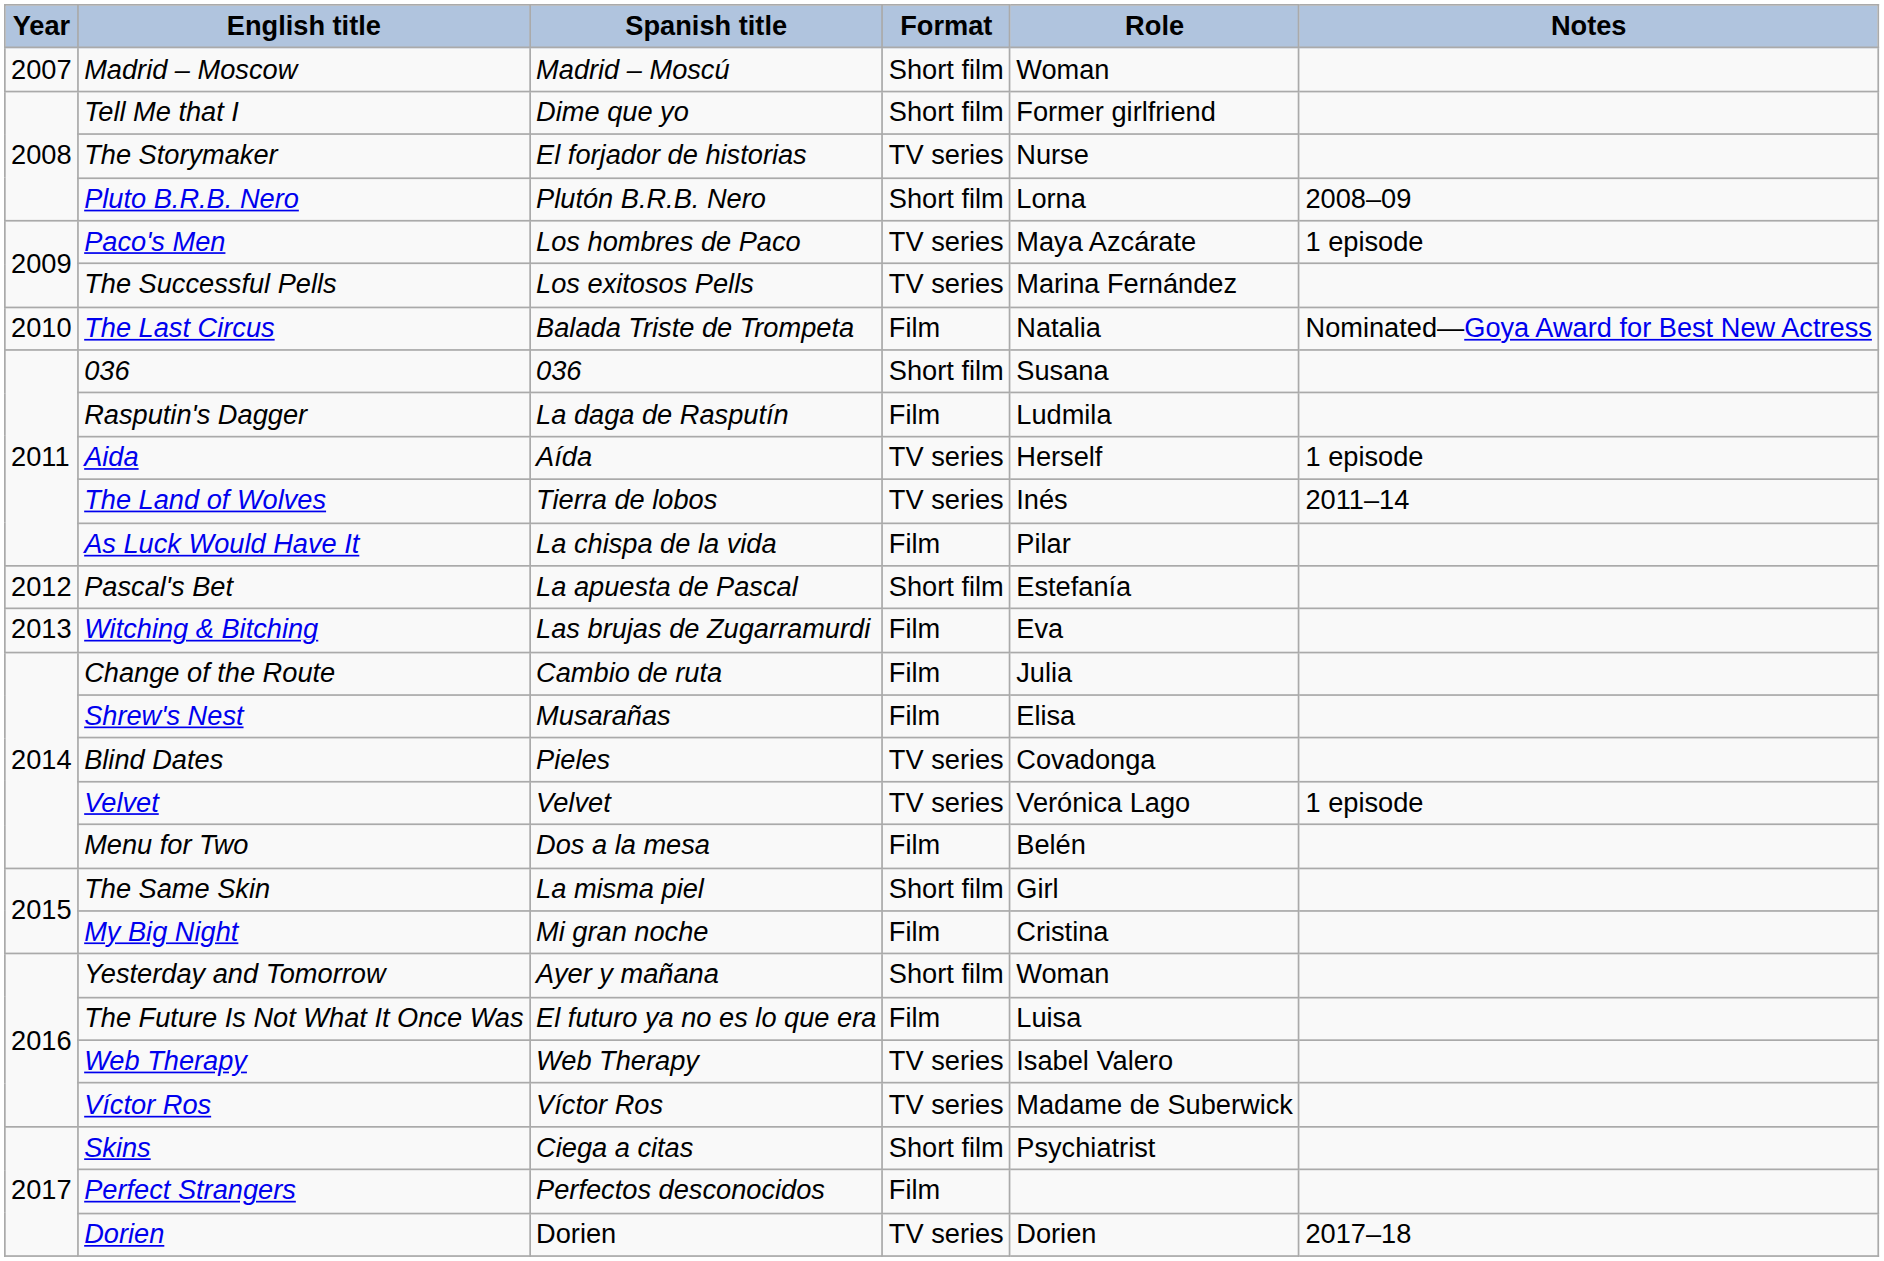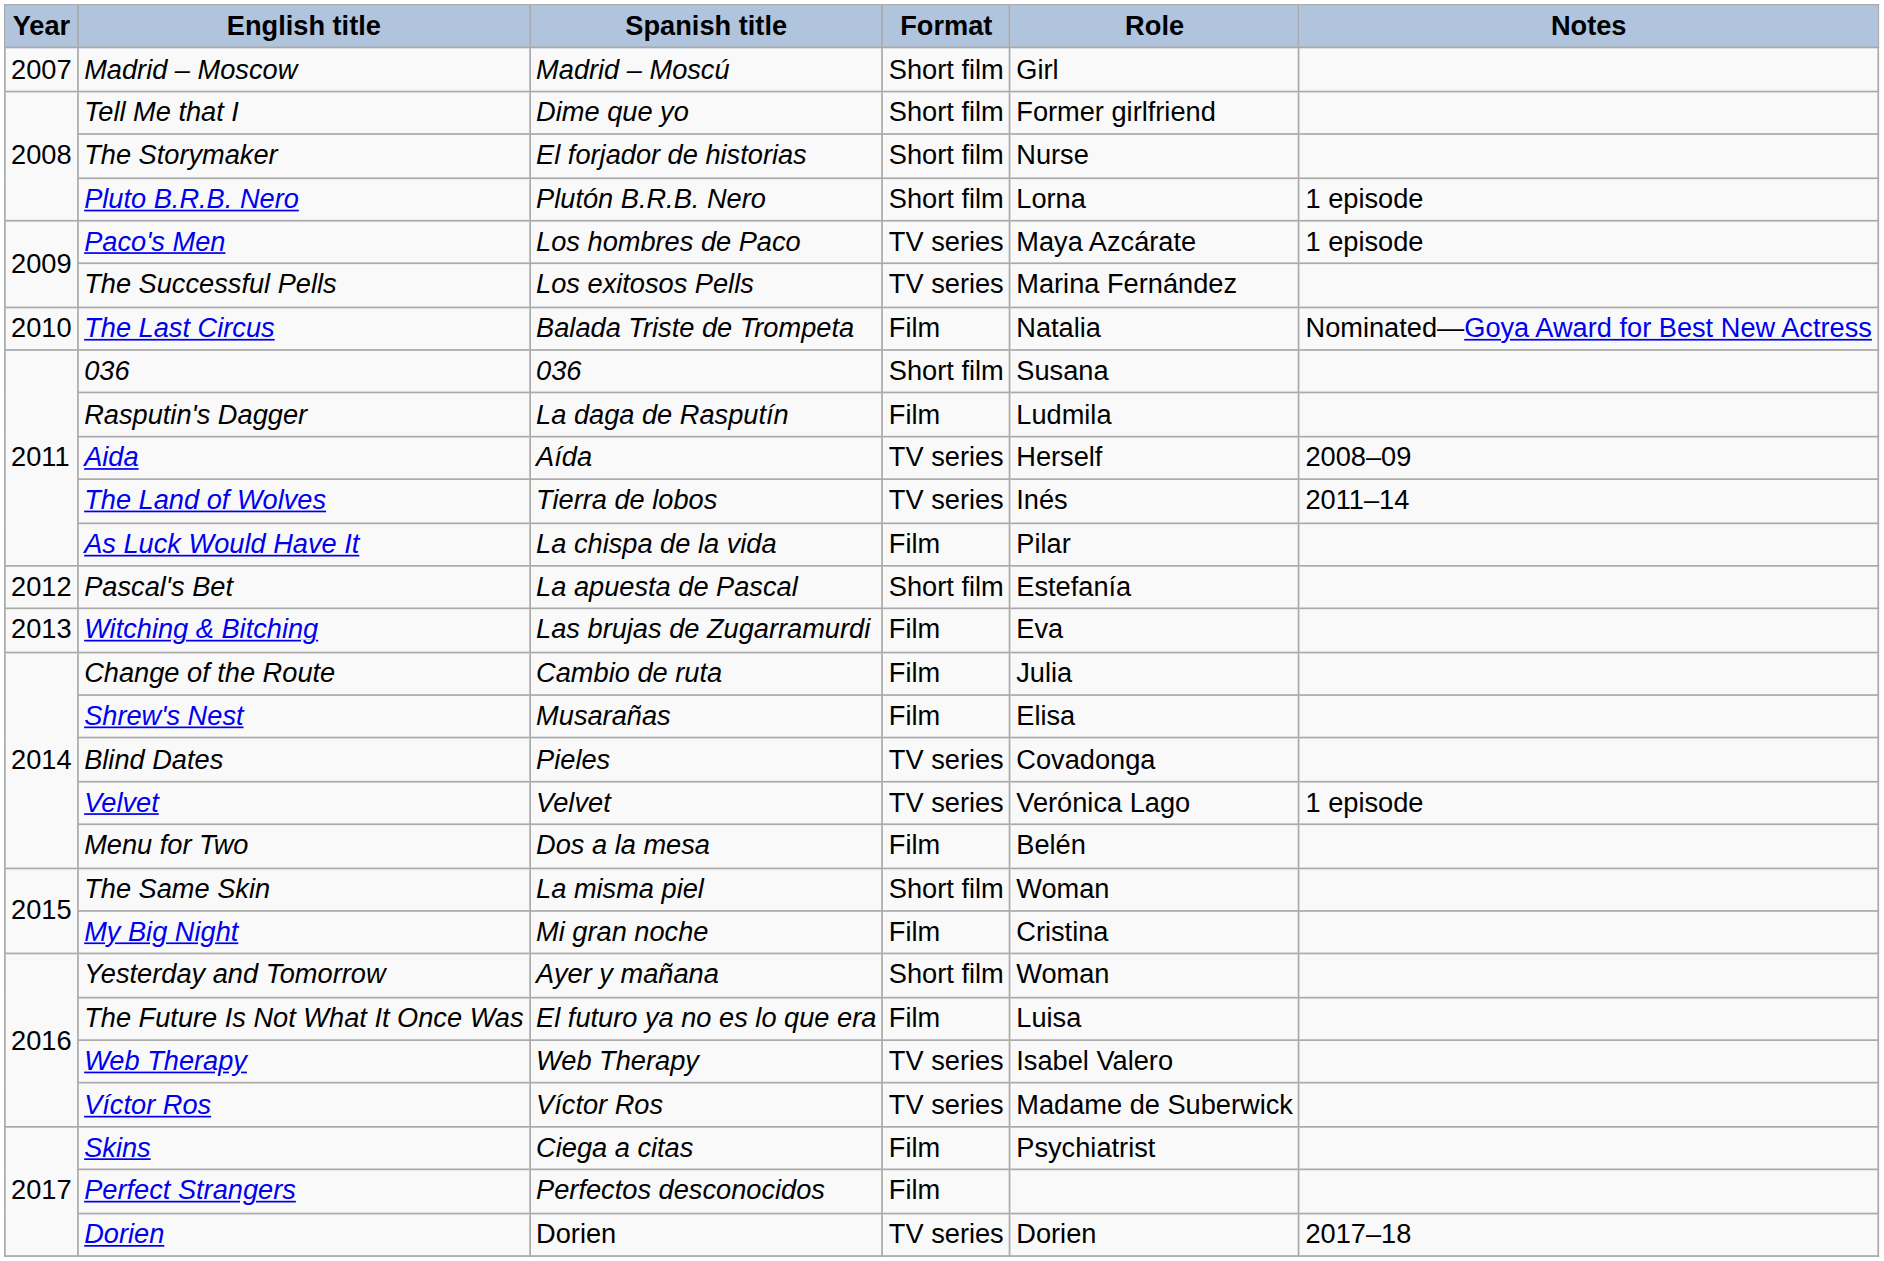 <table class="wikitable">
 <tr>
 <th style="background:#B0C4DE;">Year</th>
 <th style="background:#B0C4DE;">English title</th>
 <th style="background:#B0C4DE;">Spanish title</th>
 <th style="background:#B0C4DE;">Format</th>
 <th style="background:#B0C4DE;">Role</th>
 <th style="background:#B0C4DE;">Notes</th>
 </tr>
 <tr>
 <td>2007</td>
 <td><em>Madrid – Moscow</em></td>
 <td><em>Madrid – Moscú</em></td>
 <td>Short film</td>
-<td>Woman</td>
+<td>Girl</td>
 <td></td>
 </tr>
 <tr>
 <td rowspan="3">2008</td>
 <td><em>Tell Me that I</em></td>
 <td><em>Dime que yo</em></td>
 <td>Short film</td>
 <td>Former girlfriend</td>
 <td></td>
 </tr>
 <tr>
 <td><em>The Storymaker</em></td>
 <td><em>El forjador de historias</em></td>
-<td>TV series</td>
+<td>Short film</td>
 <td>Nurse</td>
 <td></td>
 </tr>
 <tr>
 <td><em><a href='#'>Pluto B.R.B. Nero</a></em></td>
 <td><em>Plutón B.R.B. Nero</em></td>
 <td>Short film</td>
 <td>Lorna</td>
-<td>2008–09</td>
+<td>1 episode</td>
 </tr>
 <tr>
 <td rowspan="2">2009</td>
 <td><em><a href='#'>Paco's Men</a></em></td>
 <td><em>Los hombres de Paco</em></td>
 <td>TV series</td>
 <td>Maya Azcárate</td>
 <td>1 episode</td>
 </tr>
 <tr>
 <td><em>The Successful Pells</em></td>
 <td><em>Los exitosos Pells</em></td>
 <td>TV series</td>
 <td>Marina Fernández</td>
 <td></td>
 </tr>
 <tr>
 <td>2010</td>
 <td><em><a href='#'>The Last Circus</a></em></td>
 <td><em>Balada Triste de Trompeta</em></td>
 <td>Film</td>
 <td>Natalia</td>
 <td>Nominated—<a href='#'>Goya Award for Best New Actress</a></td>
 </tr>
 <tr>
 <td rowspan="5">2011</td>
 <td><em>036</em></td>
 <td><em>036</em></td>
 <td>Short film</td>
 <td>Susana</td>
 <td></td>
 </tr>
 <tr>
 <td><em>Rasputin's Dagger</em></td>
 <td><em>La daga de Rasputín</em></td>
 <td>Film</td>
 <td>Ludmila</td>
 <td></td>
 </tr>
 <tr>
 <td><em><a href='#'>Aida</a></em></td>
 <td><em>Aída</em></td>
 <td>TV series</td>
 <td>Herself</td>
-<td>1 episode</td>
+<td>2008–09</td>
 </tr>
 <tr>
 <td><em><a href='#'>The Land of Wolves</a></em></td>
 <td><em>Tierra de lobos</em></td>
 <td>TV series</td>
 <td>Inés</td>
 <td>2011–14</td>
 </tr>
 <tr>
 <td><em><a href='#'>As Luck Would Have It</a></em></td>
 <td><em>La chispa de la vida</em></td>
 <td>Film</td>
 <td>Pilar</td>
 <td></td>
 </tr>
 <tr>
 <td>2012</td>
 <td><em>Pascal's Bet</em></td>
 <td><em>La apuesta de Pascal</em></td>
 <td>Short film</td>
 <td>Estefanía</td>
 <td></td>
 </tr>
 <tr>
 <td>2013</td>
 <td><em><a href='#'>Witching & Bitching</a></em></td>
 <td><em>Las brujas de Zugarramurdi</em></td>
 <td>Film</td>
 <td>Eva</td>
 <td></td>
 </tr>
 <tr>
 <td rowspan="5">2014</td>
 <td><em>Change of the Route</em></td>
 <td><em>Cambio de ruta</em></td>
 <td>Film</td>
 <td>Julia</td>
 <td></td>
 </tr>
 <tr>
 <td><em><a href='#'>Shrew's Nest</a></em></td>
 <td><em>Musarañas</em></td>
 <td>Film</td>
 <td>Elisa</td>
 <td></td>
 </tr>
 <tr>
 <td><em>Blind Dates</em></td>
 <td><em>Pieles</em></td>
 <td>TV series</td>
 <td>Covadonga</td>
 <td></td>
 </tr>
 <tr>
 <td><em><a href='#'>Velvet</a></em></td>
 <td><em>Velvet</em></td>
 <td>TV series</td>
 <td>Verónica Lago</td>
 <td>1 episode</td>
 </tr>
 <tr>
 <td><em>Menu for Two</em></td>
 <td><em>Dos a la mesa</em></td>
 <td>Film</td>
 <td>Belén</td>
 <td></td>
 </tr>
 <tr>
 <td rowspan="2">2015</td>
 <td><em>The Same Skin</em></td>
 <td><em>La misma piel</em></td>
 <td>Short film</td>
-<td>Girl</td>
+<td>Woman</td>
 <td></td>
 </tr>
 <tr>
 <td><em><a href='#'>My Big Night</a></em></td>
 <td><em>Mi gran noche</em></td>
 <td>Film</td>
 <td>Cristina</td>
 <td></td>
 </tr>
 <tr>
 <td rowspan="4">2016</td>
 <td><em>Yesterday and Tomorrow</em></td>
 <td><em>Ayer y mañana</em></td>
 <td>Short film</td>
 <td>Woman</td>
 <td></td>
 </tr>
 <tr>
 <td><em>The Future Is Not What It Once Was</em></td>
 <td><em>El futuro ya no es lo que era</em></td>
 <td>Film</td>
 <td>Luisa</td>
 <td></td>
 </tr>
 <tr>
 <td><em><a href='#'>Web Therapy</a></em></td>
 <td><em>Web Therapy</em></td>
 <td>TV series</td>
 <td>Isabel Valero</td>
 <td></td>
 </tr>
 <tr>
 <td><em><a href='#'>Víctor Ros</a></em></td>
 <td><em>Víctor Ros</em></td>
 <td>TV series</td>
 <td>Madame de Suberwick</td>
 <td></td>
 </tr>
 <tr>
 <td rowspan=3>2017</td>
 <td><em><a href='#'>Skins</a></em></td>
 <td><em>Ciega a citas</em></td>
-<td>Short film</td>
+<td>Film</td>
 <td>Psychiatrist</td>
 <td></td>
 </tr>
 <tr>
 <td><em><a href='#'>Perfect Strangers</a></em></td>
 <td><em>Perfectos desconocidos</em></td>
 <td>Film</td>
 <td></td>
 <td></td>
 </tr>
 <tr>
 <td><em><a href='#'>Dorien</a></em></td>
 <td>Dorien</td>
 <td>TV series</td>
 <td>Dorien</td>
 <td>2017–18</td>
 </tr>
 </table>
